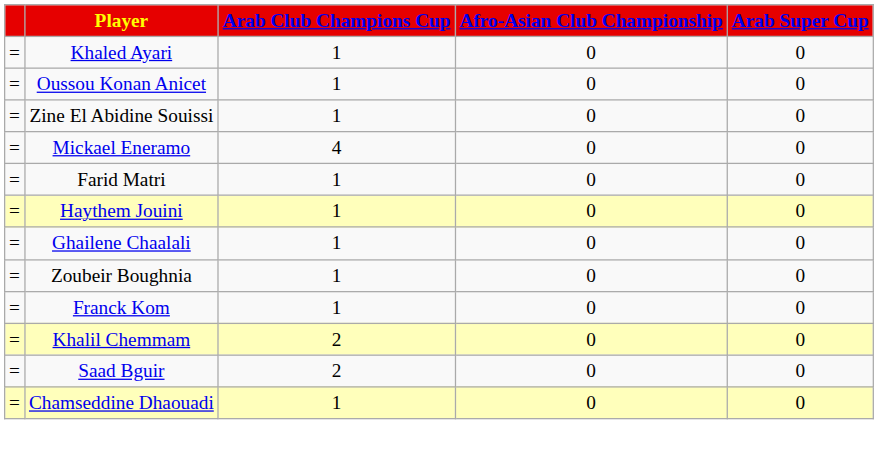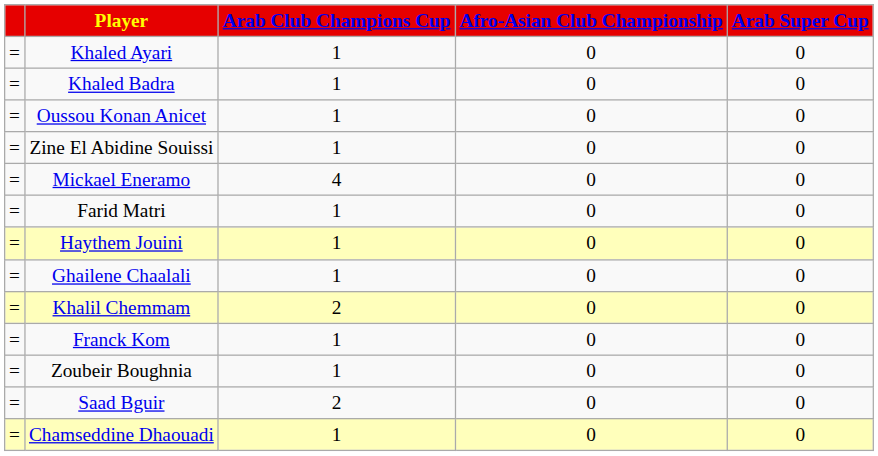 <table border="0" class="wikitable" style="text-align:center;font-size:95%">
 <tr>
 <th scope=col style="color:#FFFF00; background:#E60000;"></th>
 <th scope=col style="color:#FFFF00; background:#E60000;">Player</th>
 <th scope=col style="color:#FFFF00; background:#E60000;"><a href='#'>Arab Club Champions Cup</a></th>
 <th scope=col style="color:#FFFF00; background:#E60000;"><a href='#'>Afro-Asian Club Championship</a></th>
 <th scope=col style="color:#FFFF00; background:#E60000;"><a href='#'>Arab Super Cup</a></th>
 </tr>
 <tr>
 <td align=left>=</td>
 <td> <a href='#'>Khaled Ayari</a></td>
+<td align=center>1</td>
+<td>0</td>
+<td>0</td>
+</tr>
+<tr>
+<td align=left>=</td>
+<td> <a href='#'>Khaled Badra</a></td>
 <td align=center>1</td>
 <td>0</td>
 <td>0</td>
 </tr>
 <tr>
 <td align=left>=</td>
 <td> <a href='#'>Oussou Konan Anicet</a></td>
 <td align=center>1</td>
 <td>0</td>
 <td>0</td>
 </tr>
 <tr>
 <td align=left>=</td>
 <td> Zine El Abidine Souissi</td>
 <td align=center>1</td>
 <td>0</td>
 <td>0</td>
 </tr>
 <tr>
 <td align=left>=</td>
 <td> <a href='#'>Mickael Eneramo</a></td>
 <td align=center>4</td>
 <td>0</td>
 <td>0</td>
 </tr>
 <tr>
 <td align=left>=</td>
 <td> Farid Matri</td>
 <td align=center>1</td>
 <td>0</td>
 <td>0</td>
 </tr>
 <tr style="background:#ffb">
 <td align=left>=</td>
 <td> <a href='#'>Haythem Jouini</a></td>
 <td align=center>1</td>
 <td>0</td>
 <td>0</td>
 </tr>
 <tr>
 <td align=left>=</td>
 <td> <a href='#'>Ghailene Chaalali</a></td>
 <td align=center>1</td>
 <td>0</td>
 <td>0</td>
 </tr>
-<tr>
+<tr style="background:#ffb">
 <td align=left>=</td>
-<td> Zoubeir Boughnia</td>
-<td align=center>1</td>
+<td> <a href='#'>Khalil Chemmam</a></td>
+<td align=center>2</td>
 <td>0</td>
 <td>0</td>
 </tr>
 <tr>
 <td align=left>=</td>
 <td> <a href='#'>Franck Kom</a></td>
 <td align=center>1</td>
 <td>0</td>
 <td>0</td>
 </tr>
-<tr style="background:#ffb">
+<tr>
 <td align=left>=</td>
-<td> <a href='#'>Khalil Chemmam</a></td>
-<td align=center>2</td>
+<td> Zoubeir Boughnia</td>
+<td align=center>1</td>
 <td>0</td>
 <td>0</td>
 </tr>
 <tr>
 <td align=left>=</td>
 <td> <a href='#'>Saad Bguir</a></td>
 <td align=center>2</td>
 <td>0</td>
 <td>0</td>
 </tr>
 <tr style="background:#ffb">
 <td align=left>=</td>
 <td> <a href='#'>Chamseddine Dhaouadi</a></td>
 <td align=center>1</td>
 <td>0</td>
 <td>0</td>
 </tr>
 </table>
